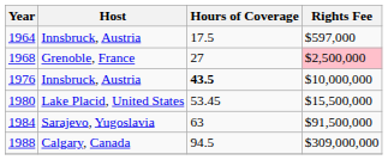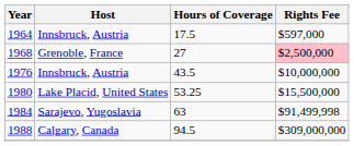 <table class="wikitable">
 <tr>
 <th>Year</th>
 <th>Host</th>
 <th>Hours of Coverage</th>
 <th>Rights Fee</th>
 </tr>
 <tr>
 <td><a href='#'>1964</a></td>
 <td><a href='#'>Innsbruck</a>, <a href='#'>Austria</a></td>
 <td>17.5 </td>
 <td>$597,000</td>
 </tr>
 <tr>
 <td><a href='#'>1968</a></td>
 <td><a href='#'>Grenoble</a>, <a href='#'>France</a></td>
 <td>27</td>
 <td style="background: pink;">$2,500,000</td>
 </tr>
 <tr>
 <td><a href='#'>1976</a></td>
 <td><a href='#'>Innsbruck</a>, <a href='#'>Austria</a></td>
-<td><strong>43.5</strong></td>
+<td>43.5</td>
 <td>$10,000,000</td>
 </tr>
 <tr>
 <td><a href='#'>1980</a></td>
 <td><a href='#'>Lake Placid</a>, <a href='#'>United States</a></td>
-<td>53.45</td>
+<td>53.25</td>
 <td>$15,500,000</td>
 </tr>
 <tr>
 <td><a href='#'>1984</a></td>
 <td><a href='#'>Sarajevo</a>, <a href='#'>Yugoslavia</a></td>
 <td>63</td>
-<td>$91,500,000</td>
+<td>$91,499,998</td>
 </tr>
 <tr>
 <td><a href='#'>1988</a></td>
 <td><a href='#'>Calgary</a>, <a href='#'>Canada</a></td>
 <td>94.5</td>
 <td>$309,000,000</td>
 </tr>
 <tr>
 </tr>
 </table>
